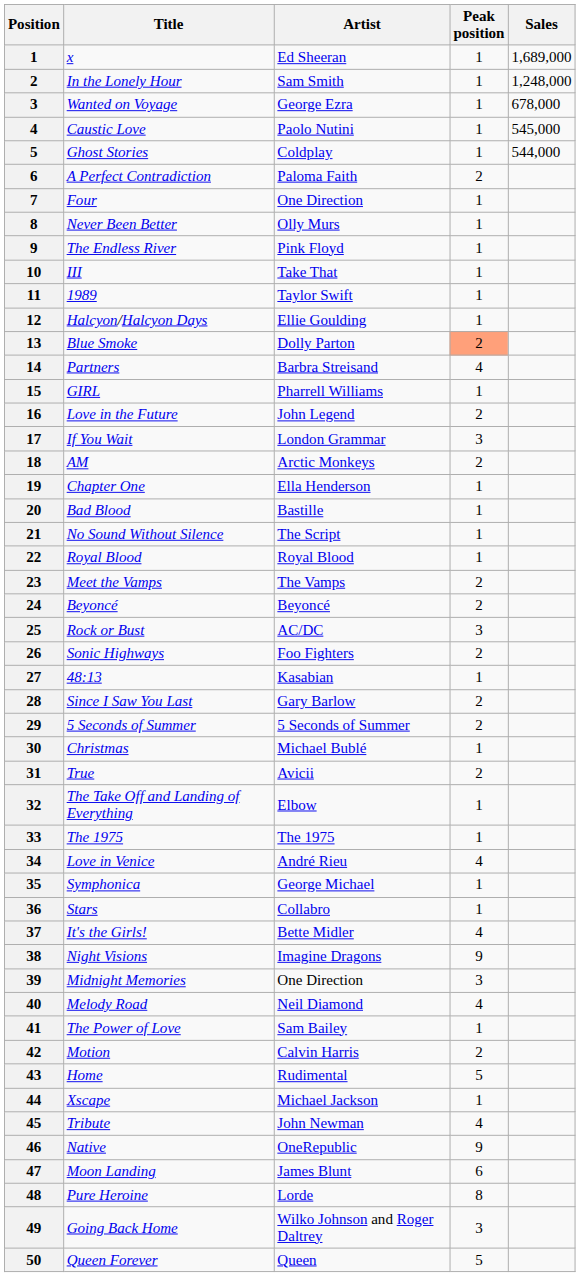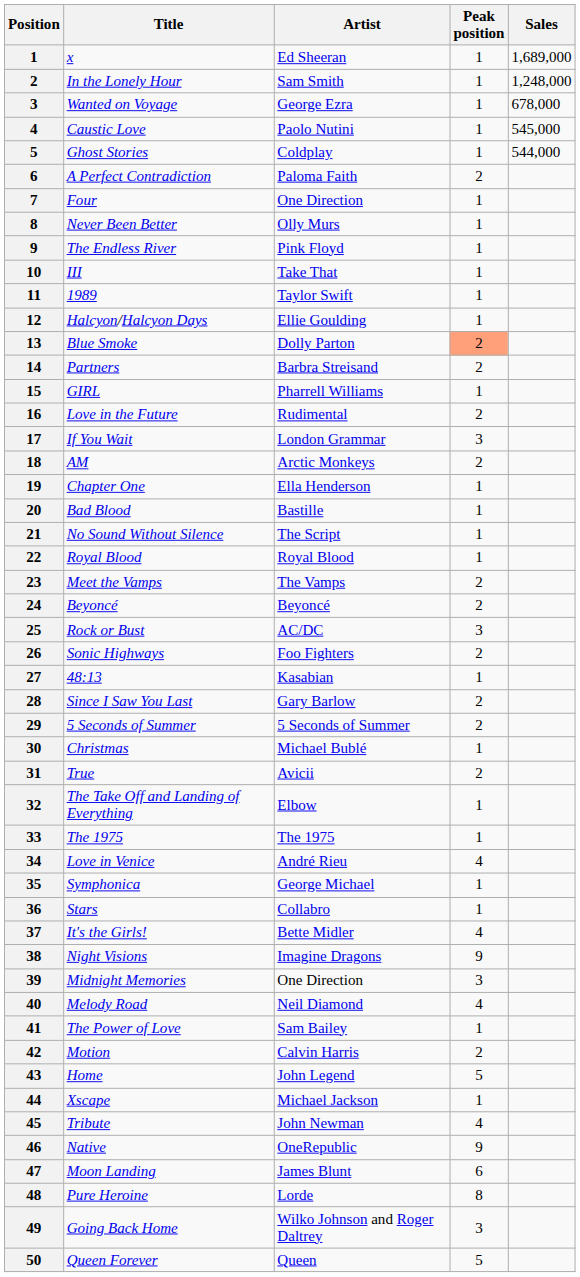 <table class="wikitable plainrowheaders">
 <tr>
 <th scope=col>Position</th>
 <th scope=col>Title</th>
 <th scope=col>Artist</th>
 <th scope=col>Peak<br>position</th>
 <th scope=col>Sales</th>
 </tr>
 <tr>
 <th scope=row style="text-align:center;">1</th>
 <td><em><a href='#'>x</a></em></td>
 <td><a href='#'>Ed Sheeran</a></td>
 <td align="center">1</td>
 <td>1,689,000</td>
 </tr>
 <tr>
 <th scope=row style="text-align:center;">2</th>
 <td><em><a href='#'>In the Lonely Hour</a></em></td>
 <td><a href='#'>Sam Smith</a></td>
 <td align="center">1</td>
 <td>1,248,000</td>
 </tr>
 <tr>
 <th scope=row style="text-align:center;">3</th>
 <td><em><a href='#'>Wanted on Voyage</a></em></td>
 <td><a href='#'>George Ezra</a></td>
 <td align="center">1</td>
 <td>678,000</td>
 </tr>
 <tr>
 <th scope=row style="text-align:center;">4</th>
 <td><em><a href='#'>Caustic Love</a></em></td>
 <td><a href='#'>Paolo Nutini</a></td>
 <td align="center">1</td>
 <td>545,000</td>
 </tr>
 <tr>
 <th scope=row style="text-align:center;">5</th>
 <td><em><a href='#'>Ghost Stories</a></em></td>
 <td><a href='#'>Coldplay</a></td>
 <td align="center">1</td>
 <td>544,000</td>
 </tr>
 <tr>
 <th scope=row style="text-align:center;">6</th>
 <td><em><a href='#'>A Perfect Contradiction</a></em></td>
 <td><a href='#'>Paloma Faith</a></td>
 <td align="center">2</td>
 <td></td>
 </tr>
 <tr>
 <th scope=row style="text-align:center;">7</th>
 <td><em><a href='#'>Four</a></em></td>
 <td><a href='#'>One Direction</a></td>
 <td align="center">1</td>
 <td></td>
 </tr>
 <tr>
 <th scope=row style="text-align:center;">8</th>
 <td><em><a href='#'>Never Been Better</a></em></td>
 <td><a href='#'>Olly Murs</a></td>
 <td align="center">1</td>
 <td></td>
 </tr>
 <tr>
 <th scope=row style="text-align:center;">9</th>
 <td><em><a href='#'>The Endless River</a></em></td>
 <td><a href='#'>Pink Floyd</a></td>
 <td align="center">1</td>
 <td></td>
 </tr>
 <tr>
 <th scope=row style="text-align:center;">10</th>
 <td><em><a href='#'>III</a></em></td>
 <td><a href='#'>Take That</a></td>
 <td align="center">1</td>
 <td></td>
 </tr>
 <tr>
 <th scope=row style="text-align:center;">11</th>
 <td><em><a href='#'>1989</a></em></td>
 <td><a href='#'>Taylor Swift</a></td>
 <td align="center">1</td>
 <td></td>
 </tr>
 <tr>
 <th scope=row style="text-align:center;">12</th>
 <td><em><a href='#'>Halcyon</a>/<a href='#'>Halcyon Days</a></em></td>
 <td><a href='#'>Ellie Goulding</a></td>
 <td align="center">1</td>
 <td></td>
 </tr>
 <tr>
 <th scope=row style="text-align:center;">13</th>
 <td><em><a href='#'>Blue Smoke</a></em></td>
 <td><a href='#'>Dolly Parton</a></td>
 <td align="center" style="background: lightsalmon;">2</td>
 <td></td>
 </tr>
 <tr>
 <th scope=row style="text-align:center;">14</th>
 <td><em><a href='#'>Partners</a></em></td>
 <td><a href='#'>Barbra Streisand</a></td>
-<td align="center">4</td>
+<td align="center">2</td>
 <td></td>
 </tr>
 <tr>
 <th scope=row style="text-align:center;">15</th>
 <td><em><a href='#'>GIRL</a></em></td>
 <td><a href='#'>Pharrell Williams</a></td>
 <td align="center">1</td>
 <td></td>
 </tr>
 <tr>
 <th scope=row style="text-align:center;">16</th>
 <td><em><a href='#'>Love in the Future</a></em></td>
-<td><a href='#'>John Legend</a></td>
+<td><a href='#'>Rudimental</a></td>
 <td align="center">2</td>
 <td></td>
 </tr>
 <tr>
 <th scope=row style="text-align:center;">17</th>
 <td><em><a href='#'>If You Wait</a></em></td>
 <td><a href='#'>London Grammar</a></td>
 <td align="center">3</td>
 <td></td>
 </tr>
 <tr>
 <th scope=row style="text-align:center;">18</th>
 <td><em><a href='#'>AM</a></em></td>
 <td><a href='#'>Arctic Monkeys</a></td>
 <td align="center">2</td>
 <td></td>
 </tr>
 <tr>
 <th scope=row style="text-align:center;">19</th>
 <td><em><a href='#'>Chapter One</a></em></td>
 <td><a href='#'>Ella Henderson</a></td>
 <td align="center">1</td>
 <td></td>
 </tr>
 <tr>
 <th scope=row style="text-align:center;">20</th>
 <td><em><a href='#'>Bad Blood</a></em></td>
 <td><a href='#'>Bastille</a></td>
 <td align="center">1</td>
 <td></td>
 </tr>
 <tr>
 <th scope=row style="text-align:center;">21</th>
 <td><em><a href='#'>No Sound Without Silence</a></em></td>
 <td><a href='#'>The Script</a></td>
 <td align="center">1</td>
 <td></td>
 </tr>
 <tr>
 <th scope=row style="text-align:center;">22</th>
 <td><em><a href='#'>Royal Blood</a></em></td>
 <td><a href='#'>Royal Blood</a></td>
 <td align="center">1</td>
 <td></td>
 </tr>
 <tr>
 <th scope=row style="text-align:center;">23</th>
 <td><em><a href='#'>Meet the Vamps</a></em></td>
 <td><a href='#'>The Vamps</a></td>
 <td align="center">2</td>
 <td></td>
 </tr>
 <tr>
 <th scope=row style="text-align:center;">24</th>
 <td><em><a href='#'>Beyoncé</a></em></td>
 <td><a href='#'>Beyoncé</a></td>
 <td align="center">2</td>
 <td></td>
 </tr>
 <tr>
 <th scope=row style="text-align:center;">25</th>
 <td><em><a href='#'>Rock or Bust</a></em></td>
 <td><a href='#'>AC/DC</a></td>
 <td align="center">3</td>
 <td></td>
 </tr>
 <tr>
 <th scope=row style="text-align:center;">26</th>
 <td><em><a href='#'>Sonic Highways</a></em></td>
 <td><a href='#'>Foo Fighters</a></td>
 <td align="center">2</td>
 <td></td>
 </tr>
 <tr>
 <th scope=row style="text-align:center;">27</th>
 <td><em><a href='#'>48:13</a></em></td>
 <td><a href='#'>Kasabian</a></td>
 <td align="center">1</td>
 <td></td>
 </tr>
 <tr>
 <th scope=row style="text-align:center;">28</th>
 <td><em><a href='#'>Since I Saw You Last</a></em></td>
 <td><a href='#'>Gary Barlow</a></td>
 <td align="center">2</td>
 <td></td>
 </tr>
 <tr>
 <th scope=row style="text-align:center;">29</th>
 <td><em><a href='#'>5 Seconds of Summer</a></em></td>
 <td><a href='#'>5 Seconds of Summer</a></td>
 <td align="center">2</td>
 <td></td>
 </tr>
 <tr>
 <th scope=row style="text-align:center;">30</th>
 <td><em><a href='#'>Christmas</a></em></td>
 <td><a href='#'>Michael Bublé</a></td>
 <td align="center">1</td>
 <td></td>
 </tr>
 <tr>
 <th scope=row style="text-align:center;">31</th>
 <td><em><a href='#'>True</a></em></td>
 <td><a href='#'>Avicii</a></td>
 <td align="center">2</td>
 <td></td>
 </tr>
 <tr>
 <th scope=row style="text-align:center;">32</th>
 <td><em><a href='#'>The Take Off and Landing of Everything</a></em></td>
 <td><a href='#'>Elbow</a></td>
 <td align="center">1</td>
 <td></td>
 </tr>
 <tr>
 <th scope=row style="text-align:center;">33</th>
 <td><em><a href='#'>The 1975</a></em></td>
 <td><a href='#'>The 1975</a></td>
 <td align="center">1</td>
 <td></td>
 </tr>
 <tr>
 <th scope=row style="text-align:center;">34</th>
 <td><em><a href='#'>Love in Venice</a></em></td>
 <td><a href='#'>André Rieu</a></td>
 <td align="center">4</td>
 <td></td>
 </tr>
 <tr>
 <th scope=row style="text-align:center;">35</th>
 <td><em><a href='#'>Symphonica</a></em></td>
 <td><a href='#'>George Michael</a></td>
 <td align="center">1</td>
 <td></td>
 </tr>
 <tr>
 <th scope=row style="text-align:center;">36</th>
 <td><em><a href='#'>Stars</a></em></td>
 <td><a href='#'>Collabro</a></td>
 <td align="center">1</td>
 <td></td>
 </tr>
 <tr>
 <th scope=row style="text-align:center;">37</th>
 <td><em><a href='#'>It's the Girls!</a></em></td>
 <td><a href='#'>Bette Midler</a></td>
 <td align="center">4</td>
 <td></td>
 </tr>
 <tr>
 <th scope=row style="text-align:center;">38</th>
 <td><em><a href='#'>Night Visions</a></em></td>
 <td><a href='#'>Imagine Dragons</a></td>
 <td align="center">9</td>
 <td></td>
 </tr>
 <tr>
 <th scope=row style="text-align:center;">39</th>
 <td><em><a href='#'>Midnight Memories</a></em></td>
 <td>One Direction</td>
 <td align="center">3</td>
 <td></td>
 </tr>
 <tr>
 <th scope=row style="text-align:center;">40</th>
 <td><em><a href='#'>Melody Road</a></em></td>
 <td><a href='#'>Neil Diamond</a></td>
 <td align="center">4</td>
 <td></td>
 </tr>
 <tr>
 <th scope=row style="text-align:center;">41</th>
 <td><em><a href='#'>The Power of Love</a></em></td>
 <td><a href='#'>Sam Bailey</a></td>
 <td align="center">1</td>
 <td></td>
 </tr>
 <tr>
 <th scope=row style="text-align:center;">42</th>
 <td><em><a href='#'>Motion</a></em></td>
 <td><a href='#'>Calvin Harris</a></td>
 <td align="center">2</td>
 <td></td>
 </tr>
 <tr>
 <th scope=row style="text-align:center;">43</th>
 <td><em><a href='#'>Home</a></em></td>
-<td><a href='#'>Rudimental</a></td>
+<td><a href='#'>John Legend</a></td>
 <td align="center">5</td>
 <td></td>
 </tr>
 <tr>
 <th scope=row style="text-align:center;">44</th>
 <td><em><a href='#'>Xscape</a></em></td>
 <td><a href='#'>Michael Jackson</a></td>
 <td align="center">1</td>
 <td></td>
 </tr>
 <tr>
 <th scope=row style="text-align:center;">45</th>
 <td><em><a href='#'>Tribute</a></em></td>
 <td><a href='#'>John Newman</a></td>
 <td align="center">4</td>
 <td></td>
 </tr>
 <tr>
 <th scope=row style="text-align:center;">46</th>
 <td><em><a href='#'>Native</a></em></td>
 <td><a href='#'>OneRepublic</a></td>
 <td align="center">9</td>
 <td></td>
 </tr>
 <tr>
 <th scope=row style="text-align:center;">47</th>
 <td><em><a href='#'>Moon Landing</a></em></td>
 <td><a href='#'>James Blunt</a></td>
 <td align="center">6</td>
 <td></td>
 </tr>
 <tr>
 <th scope=row style="text-align:center;">48</th>
 <td><em><a href='#'>Pure Heroine</a></em></td>
 <td><a href='#'>Lorde</a></td>
 <td align="center">8</td>
 <td></td>
 </tr>
 <tr>
 <th scope=row style="text-align:center;">49</th>
 <td><em><a href='#'>Going Back Home</a></em></td>
 <td><a href='#'>Wilko Johnson</a> and <a href='#'>Roger Daltrey</a></td>
 <td align="center">3</td>
 <td></td>
 </tr>
 <tr>
 <th scope=row style="text-align:center;">50</th>
 <td><em><a href='#'>Queen Forever</a></em></td>
 <td><a href='#'>Queen</a></td>
 <td align="center">5</td>
 <td></td>
 </tr>
 </table>
